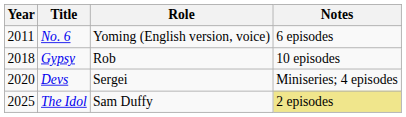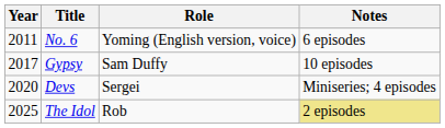 <table class="wikitable sortable">
 <tr>
 <th>Year</th>
 <th>Title</th>
 <th>Role</th>
 <th>Notes</th>
 </tr>
 <tr>
 <td>2011</td>
 <td><em><a href='#'>No. 6</a></em></td>
 <td>Yoming (English version, voice)</td>
 <td>6 episodes</td>
 </tr>
 <tr>
-<td>2018</td>
+<td>2017</td>
 <td><em><a href='#'>Gypsy</a></em></td>
-<td>Rob</td>
+<td>Sam Duffy</td>
 <td>10 episodes</td>
 </tr>
 <tr>
 <td>2020</td>
 <td><em><a href='#'>Devs</a></em></td>
 <td>Sergei</td>
 <td>Miniseries; 4 episodes</td>
 </tr>
 <tr>
 <td>2025</td>
 <td><a href='#'><em>The Idol</em></a></td>
-<td>Sam Duffy</td>
+<td>Rob</td>
 <td style="background: khaki;">2 episodes</td>
 </tr>
 </table>
